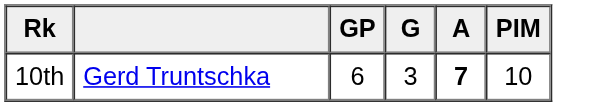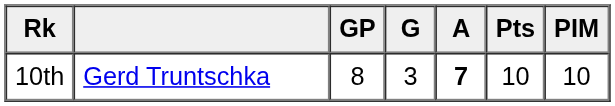 <table border=1 cellpadding=5 cellspacing=0>
 <tr>
 <th bgcolor="#efefef" width="20">Rk</th>
 <th bgcolor="#efefef" width="150"></th>
 <th bgcolor="#efefef" width="20">GP</th>
 <th bgcolor="#efefef" width="20">G</th>
 <th bgcolor="#efefef" width="20">A</th>
+<th bgcolor="#efefef" width="20">Pts</th>
 <th bgcolor="#efefef" width="20">PIM</th>
 </tr>
 <tr align=center>
 <td>10th</td>
 <td align=left><a href='#'>Gerd Truntschka</a></td>
-<td>6</td>
+<td>8</td>
 <td>3</td>
 <td><strong>7</strong></td>
 <td>10</td>
+<td>10</td>
 </tr>
 </table>
